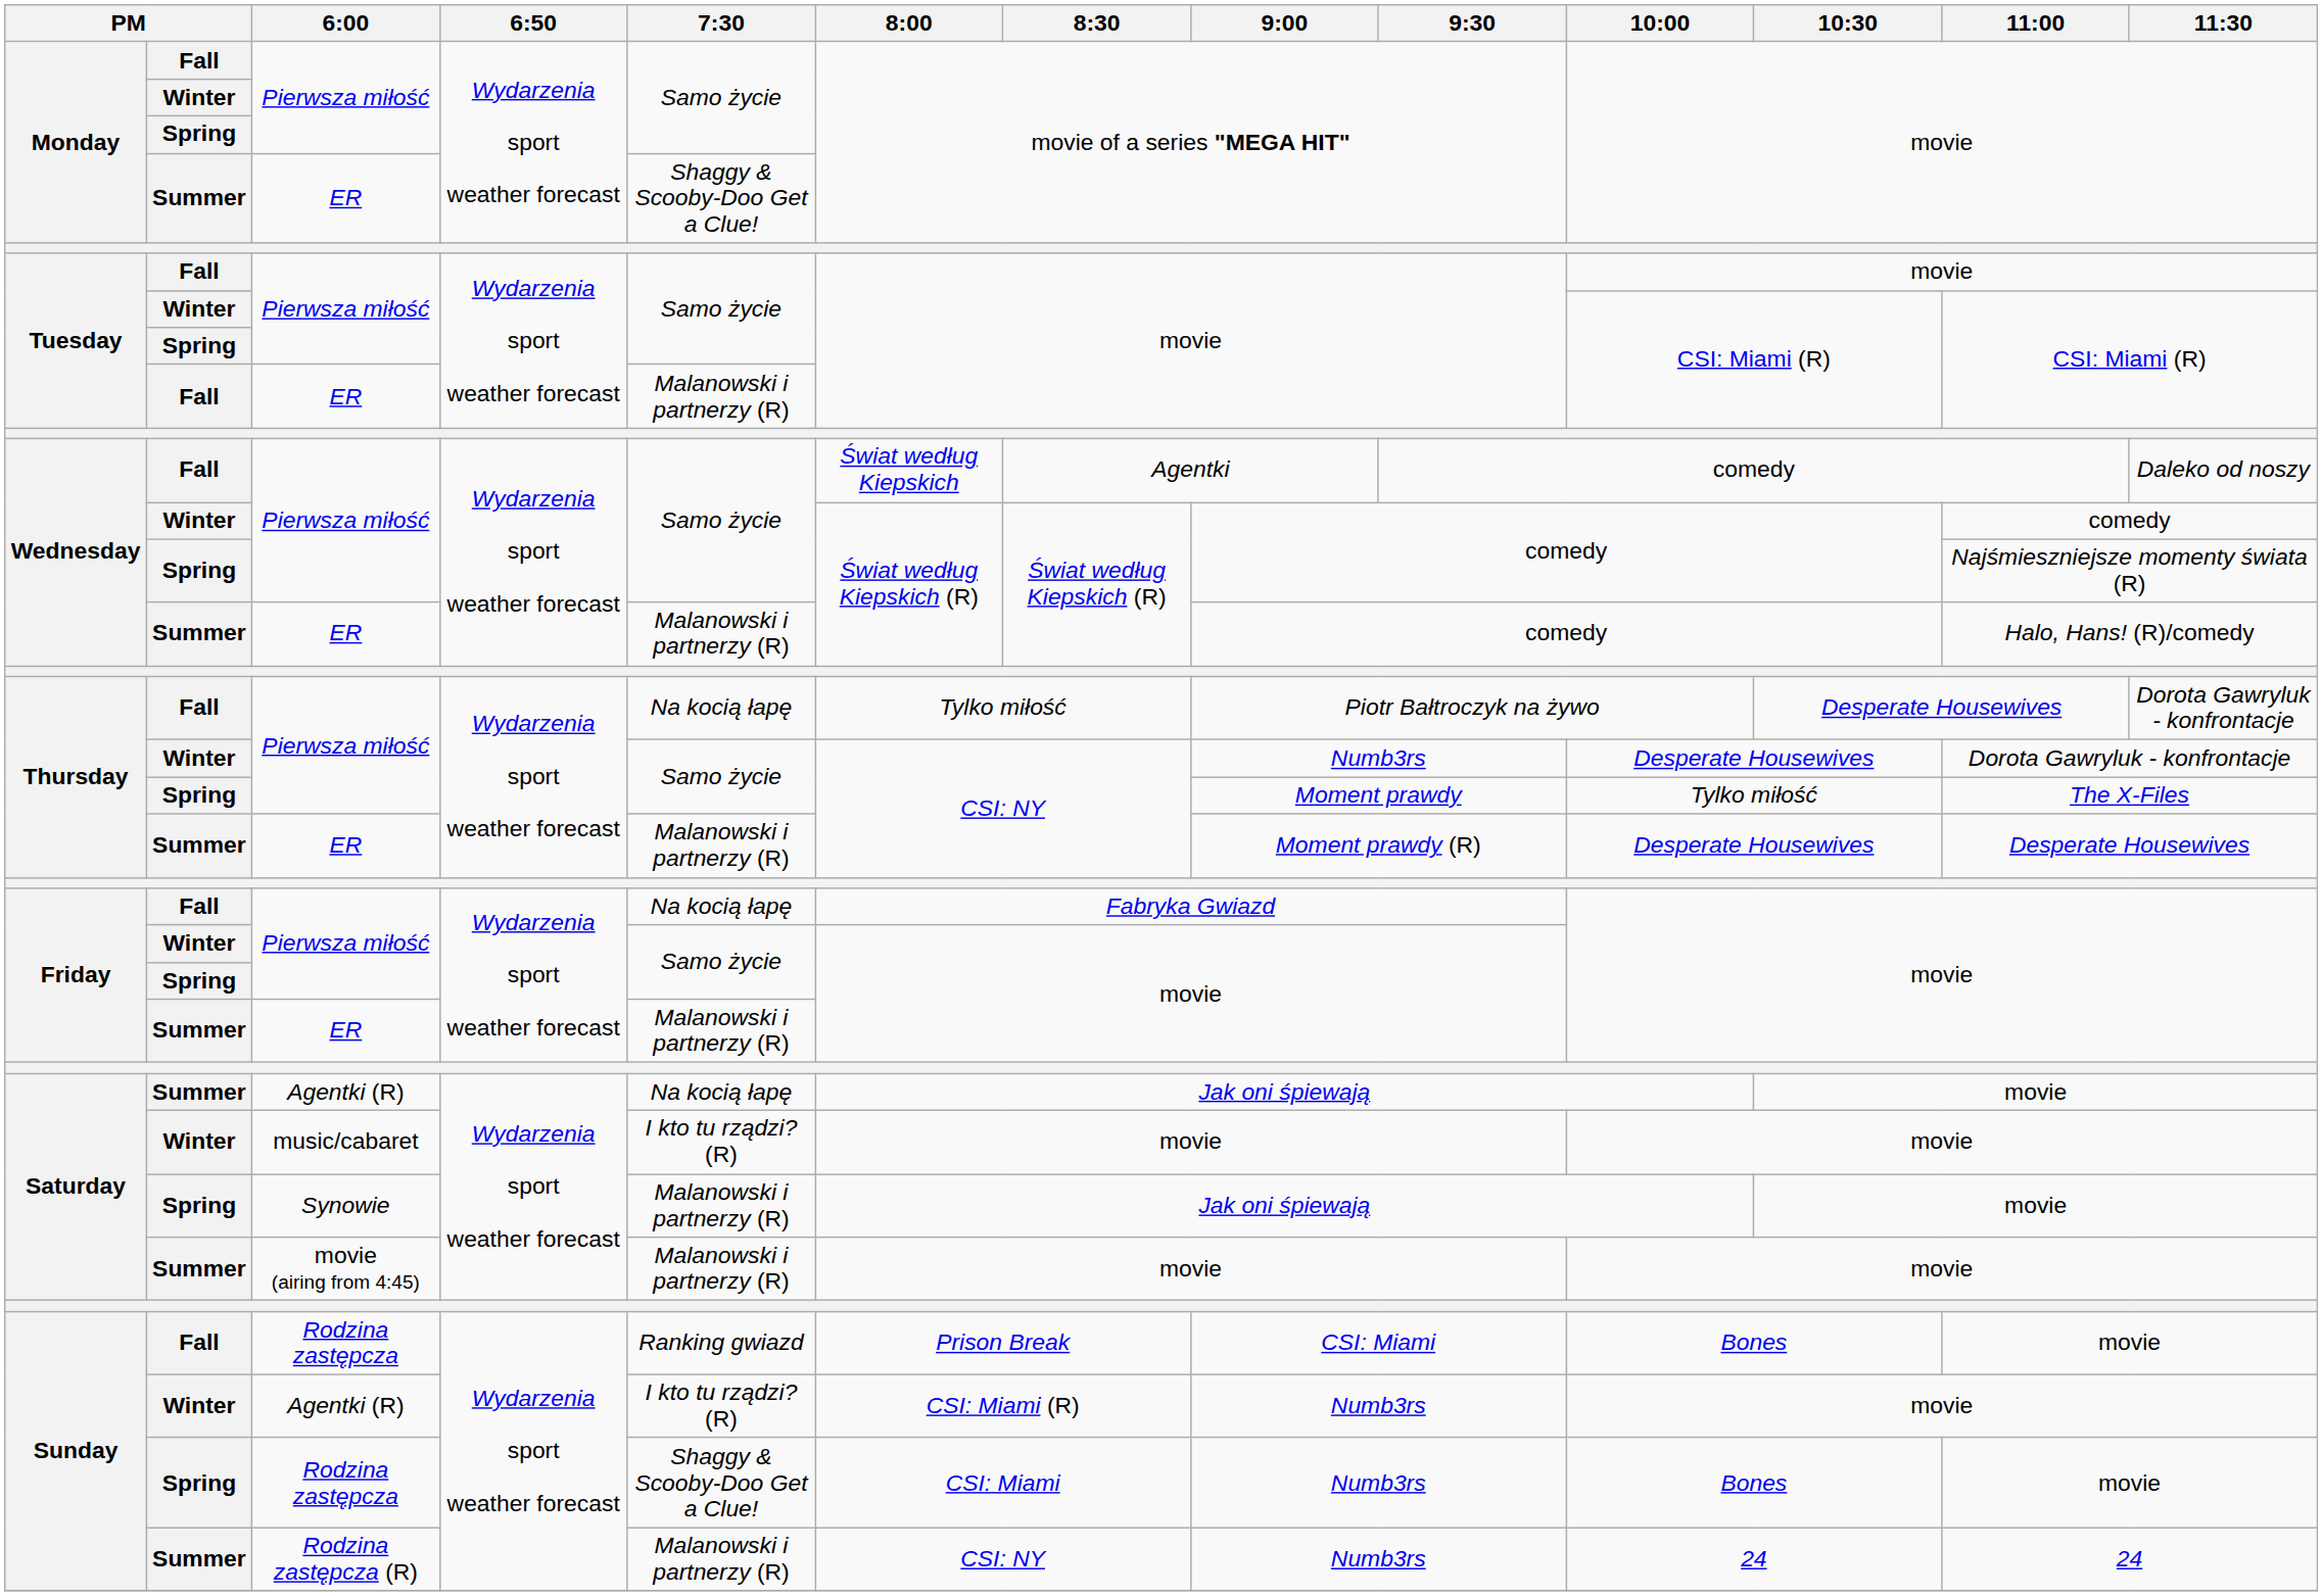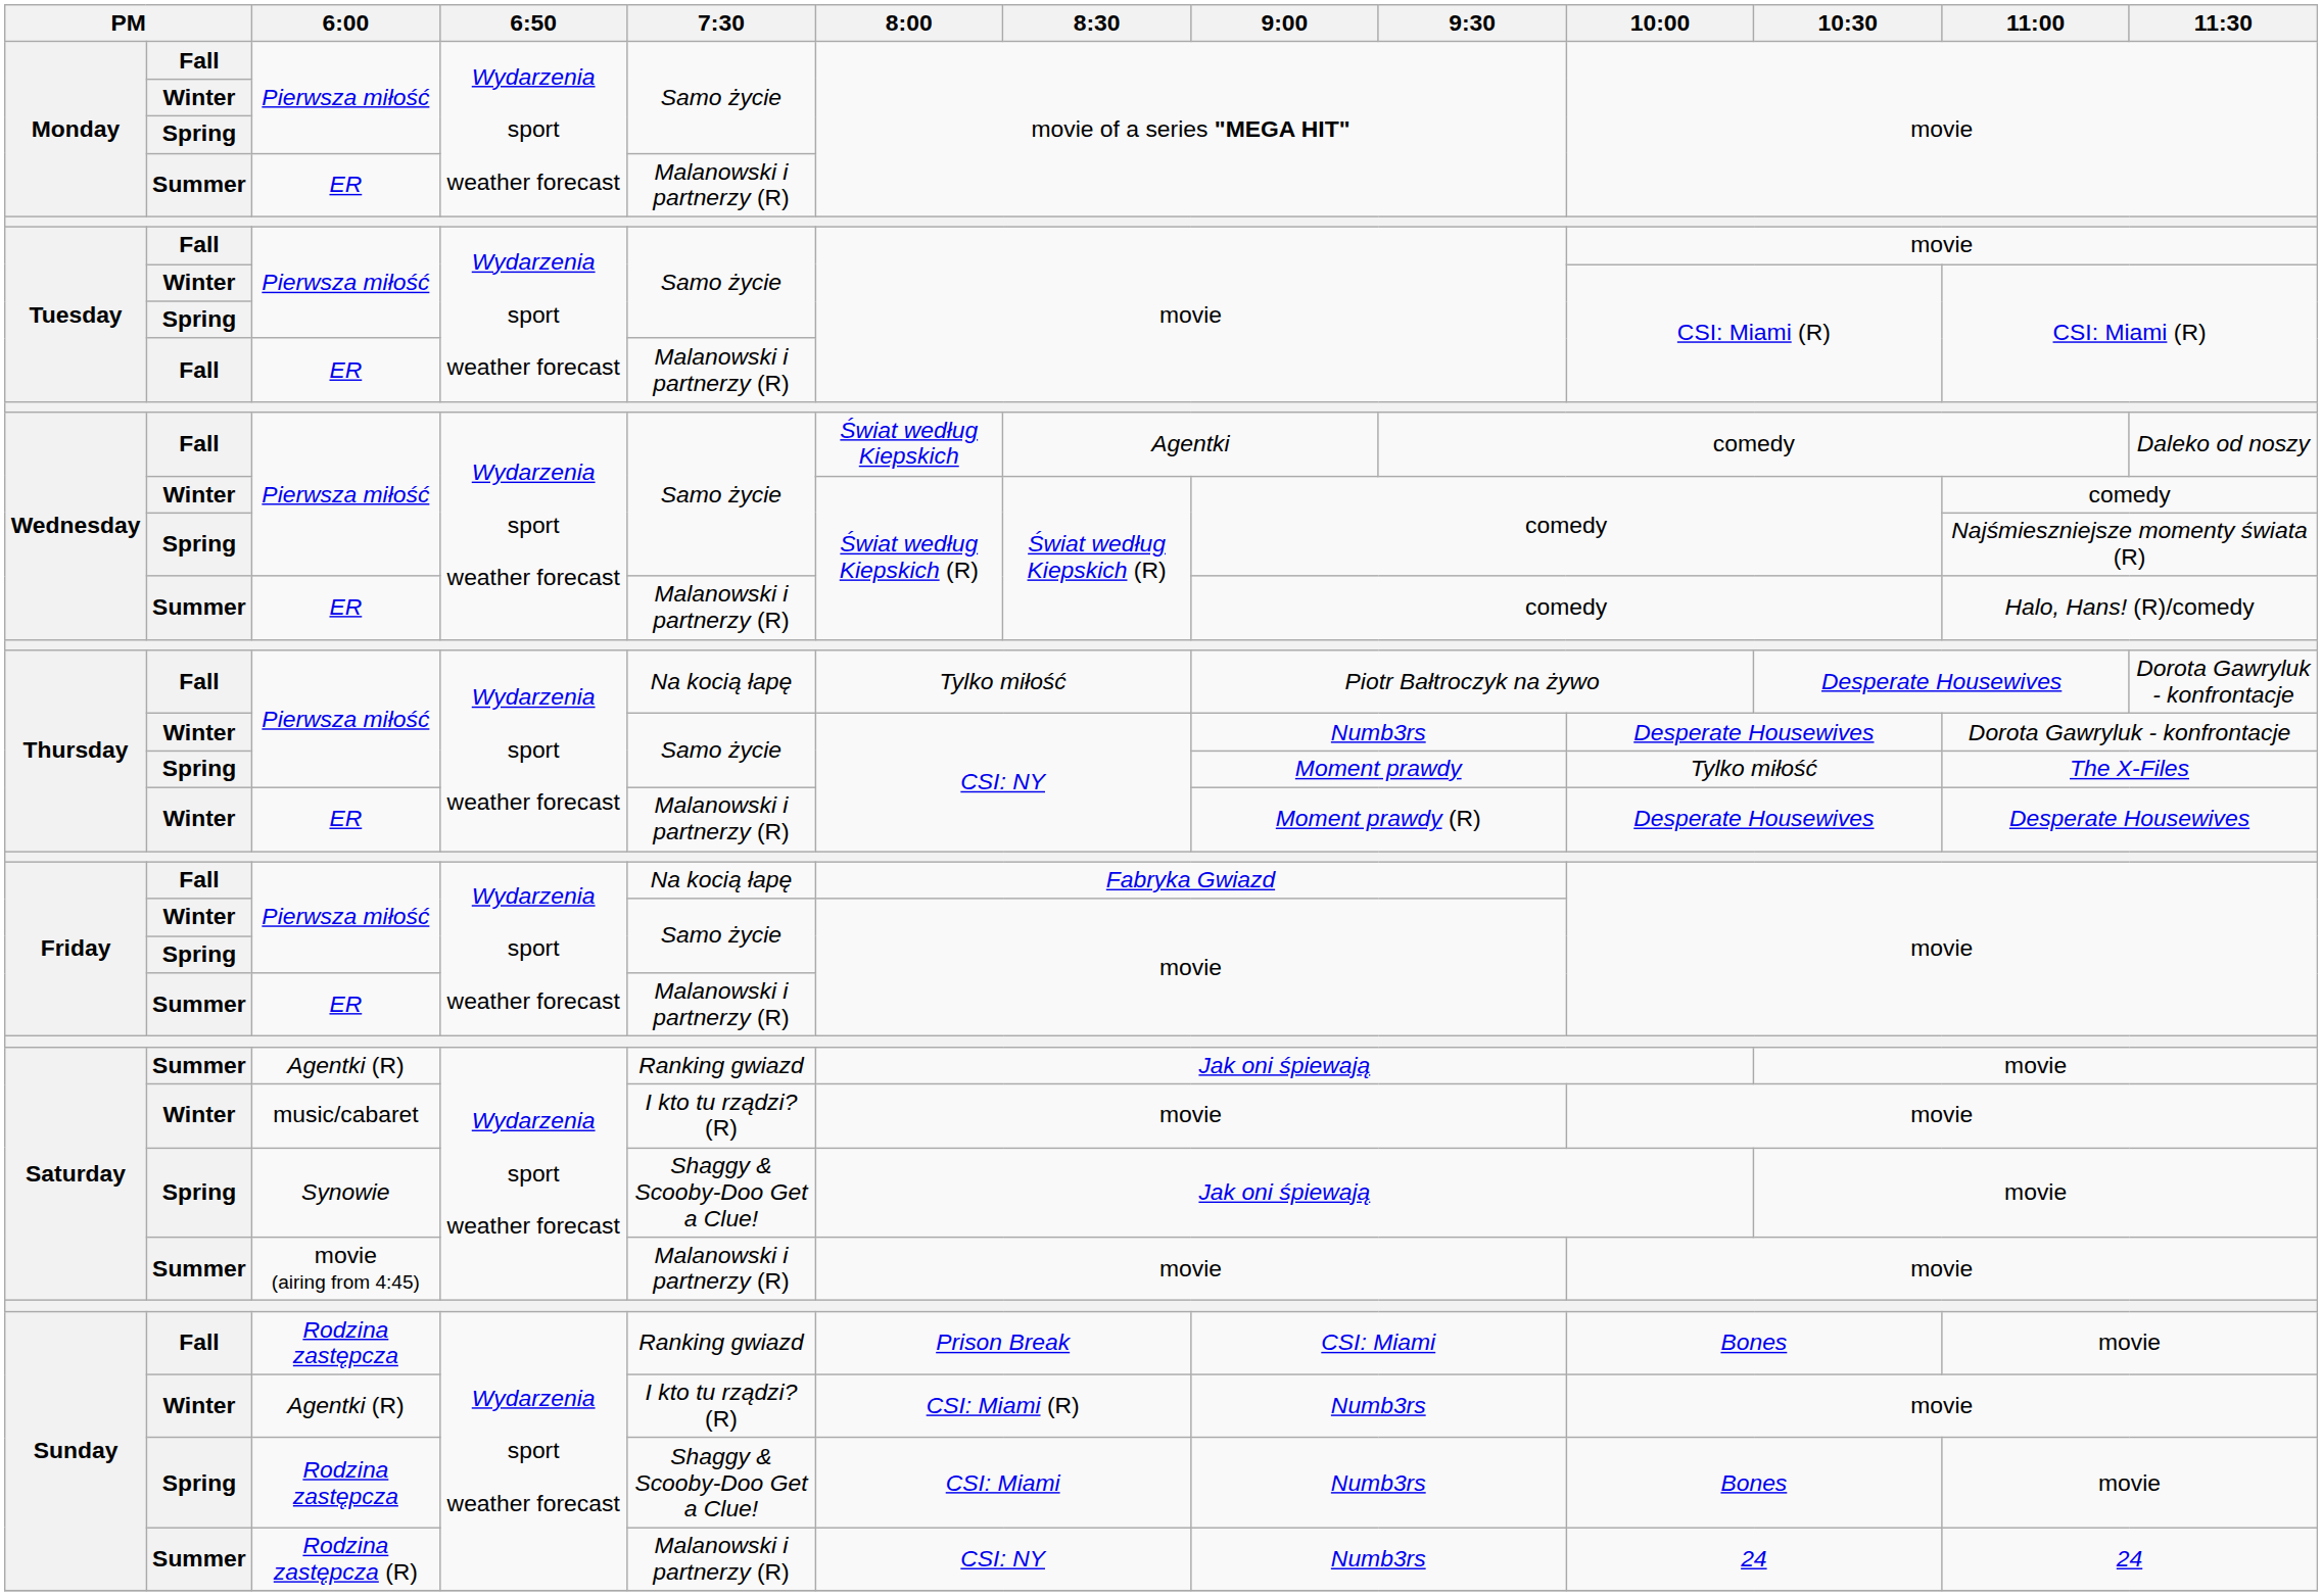 <table class="wikitable" style="width:100%;margin-right:0;text-align:center">
 <tr>
 <th colspan="2" style="width:7%;">PM</th>
 <th style="width:8%;">6:00</th>
 <th style="width:8%;">6:50</th>
 <th style="width:8%;">7:30</th>
 <th style="width:8%;">8:00</th>
 <th style="width:8%;">8:30</th>
 <th style="width:8%;">9:00</th>
 <th style="width:8%;">9:30</th>
 <th style="width:8%;">10:00</th>
 <th style="width:8%;">10:30</th>
 <th style="width:8%;">11:00</th>
 <th style="width:8%;">11:30</th>
 </tr>
 <tr>
 <th rowspan="4">Monday</th>
 <th>Fall</th>
 <td rowspan="3"><em><a href='#'>Pierwsza miłość</a></em></td>
 <td rowspan="4"><em><a href='#'>Wydarzenia</a></em><br> <br>sport<br> <br>weather forecast</td>
 <td rowspan="3"><em>Samo życie</em></td>
 <td colspan="4" rowspan="4">movie of a series <strong>"MEGA HIT"</strong></td>
 <td colspan="4" rowspan="4">movie</td>
 </tr>
 <tr>
 <th>Winter</th>
 </tr>
 <tr>
 <th>Spring</th>
 </tr>
 <tr>
 <th>Summer</th>
 <td><em><a href='#'>ER</a></em></td>
-<td><em>Shaggy & Scooby-Doo Get a Clue!</em></td>
+<td><em>Malanowski i partnerzy</em> (R)</td>
 </tr>
 <tr>
 <th colspan="13"></th>
 </tr>
 <tr>
 <th rowspan="4">Tuesday</th>
 <th>Fall</th>
 <td rowspan="3"><em><a href='#'>Pierwsza miłość</a></em></td>
 <td rowspan="4"><em><a href='#'>Wydarzenia</a></em><br> <br>sport<br> <br>weather forecast</td>
 <td rowspan="3"><em>Samo życie</em></td>
 <td colspan="4" rowspan="4">movie</td>
 <td colspan="4">movie</td>
 </tr>
 <tr>
 <th>Winter</th>
 <td colspan="2" rowspan="3"><a href='#'>CSI: Miami</a> (R)</td>
 <td colspan="2" rowspan="3"><a href='#'>CSI: Miami</a> (R)</td>
 </tr>
 <tr>
 <th>Spring</th>
 </tr>
 <tr>
 <th>Fall</th>
 <td><em><a href='#'>ER</a></em></td>
 <td><em>Malanowski i partnerzy</em> (R)</td>
 </tr>
 <tr>
 <th colspan="13"></th>
 </tr>
 <tr>
 <th rowspan="4">Wednesday</th>
 <th>Fall</th>
 <td rowspan="3"><em><a href='#'>Pierwsza miłość</a></em></td>
 <td rowspan="4"><em><a href='#'>Wydarzenia</a></em><br> <br>sport<br> <br>weather forecast</td>
 <td rowspan="3"><em>Samo życie</em></td>
 <td><em><a href='#'>Świat według Kiepskich</a></em></td>
 <td colspan="2"><em>Agentki</em></td>
 <td colspan="4">comedy</td>
 <td><em>Daleko od noszy</em></td>
 </tr>
 <tr>
 <th>Winter</th>
 <td rowspan="3"><em><a href='#'>Świat według Kiepskich</a></em> (R)</td>
 <td rowspan="3"><em><a href='#'>Świat według Kiepskich</a></em> (R)</td>
 <td colspan="4" rowspan="2">comedy</td>
 <td colspan="2">comedy</td>
 </tr>
 <tr>
 <th>Spring</th>
 <td colspan="2"><em>Najśmieszniejsze momenty świata</em> (R)</td>
 </tr>
 <tr>
 <th>Summer</th>
 <td><em><a href='#'>ER</a></em></td>
 <td><em>Malanowski i partnerzy</em> (R)</td>
 <td colspan="4">comedy</td>
 <td colspan="2"><em>Halo, Hans!</em> (R)/comedy</td>
 </tr>
 <tr>
 <th colspan="13"></th>
 </tr>
 <tr>
 <th rowspan="4">Thursday</th>
 <th>Fall</th>
 <td rowspan="3"><em><a href='#'>Pierwsza miłość</a></em></td>
 <td rowspan="4"><em><a href='#'>Wydarzenia</a></em><br> <br>sport<br> <br>weather forecast</td>
 <td><em>Na kocią łapę</em></td>
 <td colspan="2"><em>Tylko miłość</em></td>
 <td colspan="3"><em>Piotr Bałtroczyk na żywo</em></td>
 <td colspan="2"><em><a href='#'>Desperate Housewives</a></em></td>
 <td><em>Dorota Gawryluk - konfrontacje</em></td>
 </tr>
 <tr>
 <th>Winter</th>
 <td rowspan="2"><em>Samo życie</em></td>
 <td colspan="2" rowspan="3"><em><a href='#'>CSI: NY</a></em></td>
 <td colspan="2"><em><a href='#'>Numb3rs</a></em></td>
 <td colspan="2"><em><a href='#'>Desperate Housewives</a></em></td>
 <td colspan="2"><em>Dorota Gawryluk - konfrontacje</em></td>
 </tr>
 <tr>
 <th>Spring</th>
 <td colspan="2"><em><a href='#'>Moment prawdy</a></em></td>
 <td colspan="2"><em>Tylko miłość</em></td>
 <td colspan="2"><em><a href='#'>The X-Files</a></em></td>
 </tr>
 <tr>
-<th>Summer</th>
+<th>Winter</th>
 <td><em><a href='#'>ER</a></em></td>
 <td><em>Malanowski i partnerzy</em> (R)</td>
 <td colspan="2"><em><a href='#'>Moment prawdy</a></em> (R)</td>
 <td colspan="2"><em><a href='#'>Desperate Housewives</a></em></td>
 <td colspan="2"><em><a href='#'>Desperate Housewives</a></em></td>
 </tr>
 <tr>
 <th colspan="13"></th>
 </tr>
 <tr>
 <th rowspan="4">Friday</th>
 <th>Fall</th>
 <td rowspan="3"><em><a href='#'>Pierwsza miłość</a></em></td>
 <td rowspan="4"><em><a href='#'>Wydarzenia</a></em><br> <br>sport<br> <br>weather forecast</td>
 <td><em>Na kocią łapę</em></td>
 <td colspan="4"><em><a href='#'>Fabryka Gwiazd</a></em></td>
 <td colspan="4" rowspan="4">movie</td>
 </tr>
 <tr>
 <th>Winter</th>
 <td rowspan="2"><em>Samo życie</em></td>
 <td colspan="4" rowspan="3">movie</td>
 </tr>
 <tr>
 <th>Spring</th>
 </tr>
 <tr>
 <th>Summer</th>
 <td><em><a href='#'>ER</a></em></td>
 <td><em>Malanowski i partnerzy</em> (R)</td>
 </tr>
 <tr>
 <th colspan="13"></th>
 </tr>
 <tr>
 <th rowspan="4">Saturday</th>
 <th>Summer</th>
 <td><em>Agentki</em> (R)</td>
 <td rowspan="4"><em><a href='#'>Wydarzenia</a></em><br> <br>sport<br> <br>weather forecast</td>
-<td><em>Na kocią łapę</em></td>
+<td><em>Ranking gwiazd</em></td>
 <td colspan="5"><em><a href='#'>Jak oni śpiewają</a></em></td>
 <td colspan="3">movie</td>
 </tr>
 <tr>
 <th>Winter</th>
 <td>music/cabaret</td>
 <td><em>I kto tu rządzi?</em> (R)</td>
 <td colspan="4">movie</td>
 <td colspan="4">movie</td>
 </tr>
 <tr>
 <th>Spring</th>
 <td><em>Synowie</em></td>
-<td><em>Malanowski i partnerzy</em> (R)</td>
+<td><em>Shaggy & Scooby-Doo Get a Clue!</em></td>
 <td colspan="5"><em><a href='#'>Jak oni śpiewają</a></em></td>
 <td colspan="3">movie</td>
 </tr>
 <tr>
 <th>Summer</th>
 <td>movie<br><small>(airing from 4:45)</small></td>
 <td><em>Malanowski i partnerzy</em> (R)</td>
 <td colspan="4">movie</td>
 <td colspan="4">movie</td>
 </tr>
 <tr>
 <th colspan="13"></th>
 </tr>
 <tr>
 <th rowspan="4">Sunday</th>
 <th>Fall</th>
 <td><em><a href='#'>Rodzina zastępcza</a></em></td>
 <td rowspan="4"><em><a href='#'>Wydarzenia</a></em><br> <br>sport<br> <br>weather forecast</td>
 <td><em>Ranking gwiazd</em></td>
 <td colspan="2"><em><a href='#'>Prison Break</a></em></td>
 <td colspan="2"><em><a href='#'>CSI: Miami</a></em></td>
 <td colspan="2"><em><a href='#'>Bones</a></em></td>
 <td colspan="2">movie</td>
 </tr>
 <tr>
 <th>Winter</th>
 <td><em>Agentki</em> (R)</td>
 <td><em>I kto tu rządzi?</em> (R)</td>
 <td colspan="2"><em><a href='#'>CSI: Miami</a></em> (R)</td>
 <td colspan="2"><em><a href='#'>Numb3rs</a></em></td>
 <td colspan="4">movie</td>
 </tr>
 <tr>
 <th>Spring</th>
 <td><em><a href='#'>Rodzina zastępcza</a></em></td>
 <td><em>Shaggy & Scooby-Doo Get a Clue!</em></td>
 <td colspan="2"><em><a href='#'>CSI: Miami</a></em></td>
 <td colspan="2"><em><a href='#'>Numb3rs</a></em></td>
 <td colspan="2"><em><a href='#'>Bones</a></em></td>
 <td colspan="2">movie</td>
 </tr>
 <tr>
 <th>Summer</th>
 <td><em><a href='#'>Rodzina zastępcza</a></em> (R)</td>
 <td><em>Malanowski i partnerzy</em> (R)</td>
 <td colspan="2"><em><a href='#'>CSI: NY</a></em></td>
 <td colspan="2"><em><a href='#'>Numb3rs</a></em></td>
 <td colspan="2"><em><a href='#'>24</a></em></td>
 <td colspan="2"><em><a href='#'>24</a></em></td>
 </tr>
 <tr>
 </tr>
 </table>
